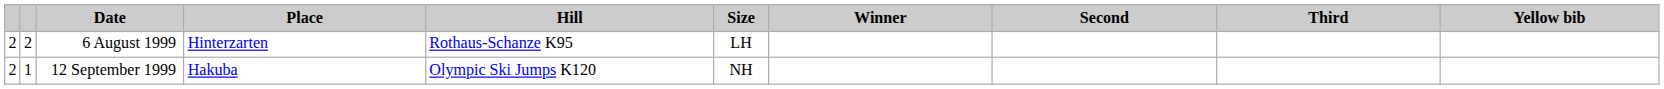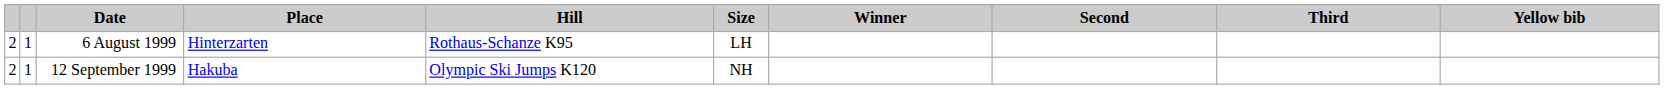 <table class="wikitable plainrowheaders" style="background:#fff; font-size:86%; line-height:16px; border:grey solid 1px; border-collapse:collapse;">
 <tr style="background:#ccc; text-align:center;">
 <th scope="col" style="background:#ccc; width=20 px;"></th>
 <th scope="col" style="background:#ccc; width=30 px;"></th>
 <th scope="col" style="background:#ccc; width:120px;">Date</th>
 <th scope="col" style="background:#ccc; width:200px;">Place</th>
 <th scope="col" style="background:#ccc; width:240px;">Hill</th>
 <th scope="col" style="background:#ccc; width:40px;">Size</th>
 <th scope="col" style="background:#ccc; width:185px;">Winner</th>
 <th scope="col" style="background:#ccc; width:185px;">Second</th>
 <th scope="col" style="background:#ccc; width:185px;">Third</th>
 <th scope="col" style="background:#ccc; width:180px;">Yellow bib</th>
 </tr>
 <tr>
 <td align=center>2</td>
-<td align=center>2</td>
+<td align=center>1</td>
 <td align=right>6 August 1999 </td>
 <td> <a href='#'>Hinterzarten</a></td>
 <td><a href='#'>Rothaus-Schanze</a> K95</td>
 <td align=center>LH</td>
 <td></td>
 <td></td>
 <td></td>
 <td></td>
 </tr>
 <tr>
 <td align=center>2</td>
 <td align=center>1</td>
 <td align=right>12 September 1999 </td>
 <td> <a href='#'>Hakuba</a></td>
 <td><a href='#'>Olympic Ski Jumps</a> K120</td>
 <td align=center>NH</td>
 <td></td>
 <td></td>
 <td></td>
 <td></td>
 </tr>
 </table>
